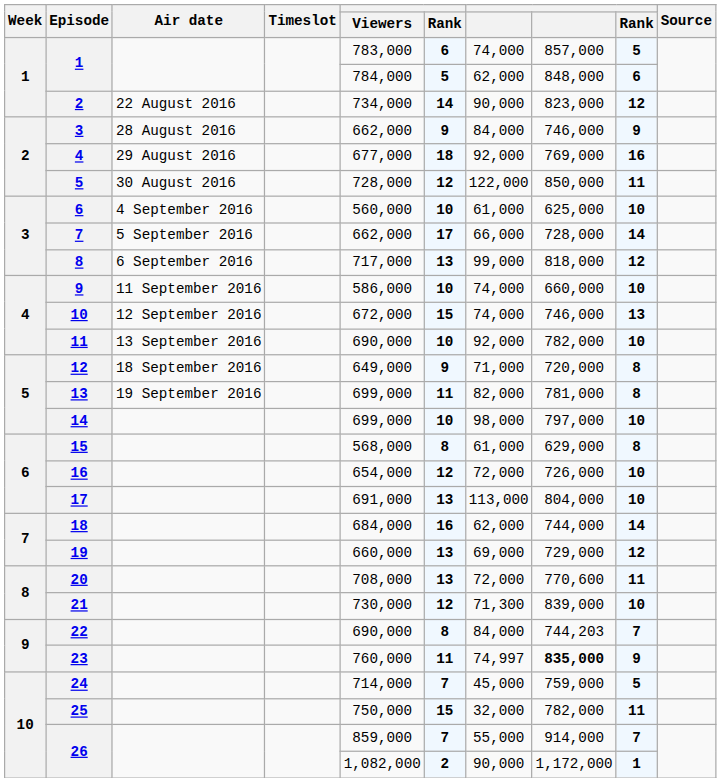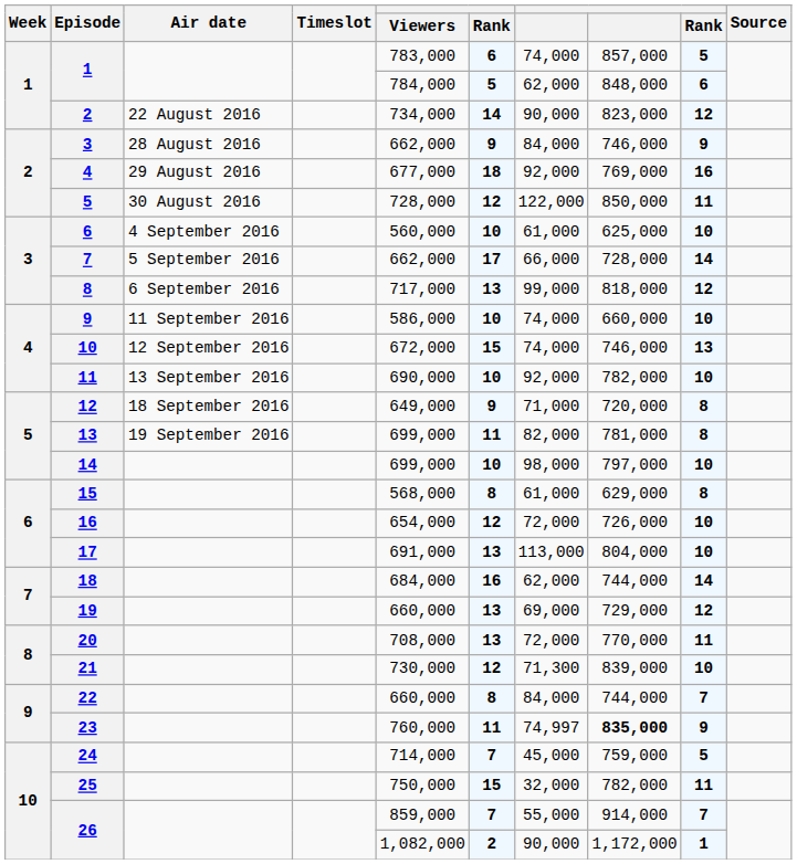 <table class="wikitable" style="text-align:center; font-size:90%; line-height:16px;">
 <tr>
 <th rowspan="2">Week</th>
 <th rowspan="2">Episode</th>
 <th rowspan="2" class="unsortable">Air date</th>
 <th rowspan="2" class="unsortable">Timeslot</th>
 <th colspan="2"></th>
 <th colspan="3"></th>
 <th rowspan="2" class="unsortable">Source</th>
 </tr>
 <tr>
 <th>Viewers</th>
 <th>Rank</th>
 <th></th>
 <th></th>
 <th>Rank</th>
 </tr>
 <tr>
 <th rowspan="3">1</th>
 <th rowspan="2"><a href='#'>1</a></th>
 <td rowspan="2" style="text-align:left"></td>
 <td style="text-align:left" rowspan=2></td>
 <td>783,000</td>
 <td style="background:#F0F8FF"><strong>6</strong></td>
 <td>74,000</td>
 <td>857,000</td>
 <td style="background:#F0F8FF"><strong>5</strong></td>
 <td rowspan="2"></td>
 </tr>
 <tr>
 <td>784,000</td>
 <td style="background:#F0F8FF"><strong>5</strong></td>
 <td>62,000</td>
 <td>848,000</td>
 <td style="background:#F0F8FF"><strong>6</strong></td>
 </tr>
 <tr>
 <th><a href='#'>2</a></th>
 <td style="text-align:left">22 August 2016</td>
 <td style="text-align:left"></td>
 <td>734,000</td>
 <td style="background:#F0F8FF"><strong>14</strong></td>
 <td>90,000</td>
 <td>823,000</td>
 <td style="background:#F0F8FF"><strong>12</strong></td>
 <td></td>
 </tr>
 <tr>
 <th rowspan="3">2</th>
 <th><a href='#'>3</a></th>
 <td style="text-align:left">28 August 2016</td>
 <td style="text-align:left"></td>
 <td>662,000</td>
 <td style="background:#F0F8FF"><strong>9</strong></td>
 <td>84,000</td>
 <td>746,000</td>
 <td style="background:#F0F8FF"><strong>9</strong></td>
 <td></td>
 </tr>
 <tr>
 <th><a href='#'>4</a></th>
 <td style="text-align:left">29 August 2016</td>
 <td style="text-align:left"></td>
 <td>677,000</td>
 <td style="background:#F0F8FF"><strong>18</strong></td>
 <td>92,000</td>
 <td>769,000</td>
 <td style="background:#F0F8FF"><strong>16</strong></td>
 <td></td>
 </tr>
 <tr>
 <th><a href='#'>5</a></th>
 <td style="text-align:left">30 August 2016</td>
 <td style="text-align:left"></td>
 <td>728,000</td>
 <td style="background:#F0F8FF"><strong>12</strong></td>
 <td>122,000</td>
 <td>850,000</td>
 <td style="background:#F0F8FF"><strong>11</strong></td>
 <td></td>
 </tr>
 <tr>
 <th rowspan="3">3</th>
 <th><a href='#'>6</a></th>
 <td style="text-align:left">4 September 2016</td>
 <td style="text-align:left"></td>
 <td>560,000</td>
 <td style="background:#F0F8FF"><strong>10</strong></td>
 <td>61,000</td>
 <td>625,000</td>
 <td style="background:#F0F8FF"><strong>10</strong></td>
 <td></td>
 </tr>
 <tr>
 <th><a href='#'>7</a></th>
 <td style="text-align:left">5 September 2016</td>
 <td style="text-align:left"></td>
 <td>662,000</td>
 <td style="background:#F0F8FF"><strong>17</strong></td>
 <td>66,000</td>
 <td>728,000</td>
 <td style="background:#F0F8FF"><strong>14</strong></td>
 <td></td>
 </tr>
 <tr>
 <th><a href='#'>8</a></th>
 <td style="text-align:left">6 September 2016</td>
 <td style="text-align:left"></td>
 <td>717,000</td>
 <td style="background:#F0F8FF"><strong>13</strong></td>
 <td>99,000</td>
 <td>818,000</td>
 <td style="background:#F0F8FF"><strong>12</strong></td>
 <td></td>
 </tr>
 <tr>
 <th rowspan="3">4</th>
 <th><a href='#'>9</a></th>
 <td style="text-align:left">11 September 2016</td>
 <td style="text-align:left"></td>
 <td>586,000</td>
 <td style="background:#F0F8FF"><strong>10</strong></td>
 <td>74,000</td>
 <td>660,000</td>
 <td style="background:#F0F8FF"><strong>10</strong></td>
 <td></td>
 </tr>
 <tr>
 <th><a href='#'>10</a></th>
 <td style="text-align:left">12 September 2016</td>
 <td style="text-align:left"></td>
 <td>672,000</td>
 <td style="background:#F0F8FF"><strong>15</strong></td>
 <td>74,000</td>
 <td>746,000</td>
 <td style="background:#F0F8FF"><strong>13</strong></td>
 <td></td>
 </tr>
 <tr>
 <th><a href='#'>11</a></th>
 <td style="text-align:left">13 September 2016</td>
 <td style="text-align:left"></td>
 <td>690,000</td>
 <td style="background:#F0F8FF"><strong>10</strong></td>
 <td>92,000</td>
 <td>782,000</td>
 <td style="background:#F0F8FF"><strong>10</strong></td>
 <td></td>
 </tr>
 <tr>
 <th rowspan="3">5</th>
 <th><a href='#'>12</a></th>
 <td style="text-align:left">18 September 2016</td>
 <td style="text-align:left"></td>
 <td>649,000</td>
 <td style="background:#F0F8FF"><strong>9</strong></td>
 <td>71,000</td>
 <td>720,000</td>
 <td style="background:#F0F8FF"><strong>8</strong></td>
 <td></td>
 </tr>
 <tr>
 <th><a href='#'>13</a></th>
 <td style="text-align:left">19 September 2016</td>
 <td style="text-align:left"></td>
 <td>699,000</td>
 <td style="background:#F0F8FF"><strong>11</strong></td>
 <td>82,000</td>
 <td>781,000</td>
 <td style="background:#F0F8FF"><strong>8</strong></td>
 <td></td>
 </tr>
 <tr>
 <th><a href='#'>14</a></th>
 <td style="text-align:left"></td>
 <td style="text-align:left"></td>
 <td>699,000</td>
 <td style="background:#F0F8FF"><strong>10</strong></td>
 <td>98,000</td>
 <td>797,000</td>
 <td style="background:#F0F8FF"><strong>10</strong></td>
 <td></td>
 </tr>
 <tr>
 <th rowspan="3">6</th>
 <th><a href='#'>15</a></th>
 <td style="text-align:left"></td>
 <td style="text-align:left"></td>
 <td>568,000</td>
 <td style="background:#F0F8FF"><strong>8</strong></td>
 <td>61,000</td>
 <td>629,000</td>
 <td style="background:#F0F8FF"><strong>8</strong></td>
 <td></td>
 </tr>
 <tr>
 <th><a href='#'>16</a></th>
 <td style="text-align:left"></td>
 <td style="text-align:left"></td>
 <td>654,000</td>
 <td style="background:#F0F8FF"><strong>12</strong></td>
 <td>72,000</td>
 <td>726,000</td>
 <td style="background:#F0F8FF"><strong>10</strong></td>
 <td></td>
 </tr>
 <tr>
 <th><a href='#'>17</a></th>
 <td style="text-align:left"></td>
 <td style="text-align:left"></td>
 <td>691,000</td>
 <td style="background:#F0F8FF"><strong>13</strong></td>
 <td>113,000</td>
 <td>804,000</td>
 <td style="background:#F0F8FF"><strong>10</strong></td>
 <td></td>
 </tr>
 <tr>
 <th rowspan="2">7</th>
 <th><a href='#'>18</a></th>
 <td style="text-align:left"></td>
 <td style="text-align:left"></td>
 <td>684,000</td>
 <td style="background:#F0F8FF"><strong>16</strong></td>
 <td>62,000</td>
 <td>744,000</td>
 <td style="background:#F0F8FF"><strong>14</strong></td>
 <td></td>
 </tr>
 <tr>
 <th><a href='#'>19</a></th>
 <td style="text-align:left"></td>
 <td style="text-align:left"></td>
 <td>660,000</td>
 <td style="background:#F0F8FF"><strong>13</strong></td>
 <td>69,000</td>
 <td>729,000</td>
 <td style="background:#F0F8FF"><strong>12</strong></td>
 <td></td>
 </tr>
 <tr>
 <th rowspan="2">8</th>
 <th><a href='#'>20</a></th>
 <td style="text-align:left"></td>
 <td style="text-align:left"></td>
 <td>708,000</td>
 <td style="background:#F0F8FF"><strong>13</strong></td>
 <td>72,000</td>
-<td>770,600</td>
+<td>770,000</td>
 <td style="background:#F0F8FF"><strong>11</strong></td>
 <td></td>
 </tr>
 <tr>
 <th><a href='#'>21</a></th>
 <td style="text-align:left"></td>
 <td style="text-align:left"></td>
 <td>730,000</td>
 <td style="background:#F0F8FF"><strong>12</strong></td>
 <td>71,300</td>
 <td>839,000</td>
 <td style="background:#F0F8FF"><strong>10</strong></td>
 <td></td>
 </tr>
 <tr>
 <th rowspan="2">9</th>
 <th><a href='#'>22</a></th>
 <td style="text-align:left"></td>
 <td style="text-align:left"></td>
-<td>690,000</td>
+<td>660,000</td>
 <td style="background:#F0F8FF"><strong>8</strong></td>
 <td>84,000</td>
-<td>744,203</td>
+<td>744,000</td>
 <td style="background:#F0F8FF"><strong>7</strong></td>
 <td></td>
 </tr>
 <tr>
 <th><a href='#'>23</a></th>
 <td style="text-align:left"></td>
 <td style="text-align:left"></td>
 <td>760,000</td>
 <td style="background:#F0F8FF"><strong>11</strong></td>
 <td>74,997</td>
 <td><strong>835,000</strong></td>
 <td style="background:#F0F8FF"><strong>9</strong></td>
 <td></td>
 </tr>
 <tr>
 <th rowspan="4">10</th>
 <th><a href='#'>24</a></th>
 <td style="text-align:left"></td>
 <td style="text-align:left"></td>
 <td>714,000</td>
 <td style="background:#F0F8FF"><strong>7</strong></td>
 <td>45,000</td>
 <td>759,000</td>
 <td style="background:#F0F8FF"><strong>5</strong></td>
 <td></td>
 </tr>
 <tr>
 <th><a href='#'>25</a></th>
 <td style="text-align:left"></td>
 <td style="text-align:left"></td>
 <td>750,000</td>
 <td style="background:#F0F8FF"><strong>15</strong></td>
 <td>32,000</td>
 <td>782,000</td>
 <td style="background:#F0F8FF"><strong>11</strong></td>
 <td></td>
 </tr>
 <tr>
 <th rowspan="2"><a href='#'>26</a></th>
 <td rowspan="2" style="text-align:left"></td>
 <td rowspan=2 style="text-align:left"></td>
 <td>859,000</td>
 <td style="background:#F0F8FF"><strong>7</strong></td>
 <td>55,000</td>
 <td>914,000</td>
 <td style="background:#F0F8FF"><strong>7</strong></td>
 <td rowspan="2"></td>
 </tr>
 <tr>
 <td>1,082,000</td>
 <td style="background:#F0F8FF"><strong>2</strong></td>
 <td>90,000</td>
 <td>1,172,000</td>
 <td style="background:#F0F8FF"><strong>1</strong></td>
 </tr>
 </table>
